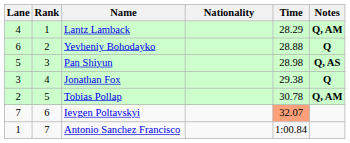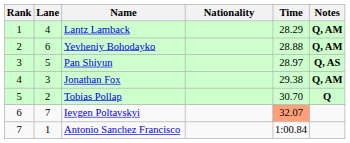 <table class="wikitable sortable" style="text-align:center">
 <tr>
+<th>Rank</th>
 <th>Lane</th>
-<th>Rank</th>
 <th style="width:180px">Name</th>
 <th style="width:125px">Nationality</th>
 <th>Time</th>
 <th>Notes</th>
 </tr>
 <tr style="background:#cfc;">
+<td>1</td>
 <td>4</td>
-<td>1</td>
 <td style="text-align:left;"><a href='#'>Lantz Lamback</a></td>
 <td style="text-align:left;"></td>
 <td>28.29</td>
 <td><strong>Q, AM</strong></td>
 </tr>
 <tr style="background:#cfc;">
+<td>2</td>
 <td>6</td>
-<td>2</td>
 <td style="text-align:left;"><a href='#'>Yevheniy Bohodayko</a></td>
 <td style="text-align:left;"></td>
 <td>28.88</td>
-<td><strong>Q</strong></td>
+<td><strong>Q, AM</strong></td>
+</tr>
+<tr style="background:#cfc;">
+<td>3</td>
+<td>5</td>
+<td style="text-align:left;"><a href='#'>Pan Shiyun</a></td>
+<td style="text-align:left;"></td>
+<td>28.97</td>
+<td><strong>Q, AS</strong></td>
+</tr>
+<tr style="background:#cfc;">
+<td>4</td>
+<td>3</td>
+<td style="text-align:left;"><a href='#'>Jonathan Fox</a></td>
+<td style="text-align:left;"></td>
+<td>29.38</td>
+<td><strong>Q, AM</strong></td>
 </tr>
 <tr style="background:#cfc;">
 <td>5</td>
-<td>3</td>
-<td style="text-align:left;"><a href='#'>Pan Shiyun</a></td>
+<td>2</td>
+<td style="text-align:left;"><a href='#'>Tobias Pollap</a></td>
 <td style="text-align:left;"></td>
-<td>28.98</td>
-<td><strong>Q, AS</strong></td>
-</tr>
-<tr style="background:#cfc;">
-<td>3</td>
-<td>4</td>
-<td style="text-align:left;"><a href='#'>Jonathan Fox</a></td>
-<td style="text-align:left;"></td>
-<td>29.38</td>
+<td>30.70</td>
 <td><strong>Q</strong></td>
 </tr>
-<tr style="background:#cfc;">
-<td>2</td>
-<td>5</td>
-<td style="text-align:left;"><a href='#'>Tobias Pollap</a></td>
-<td style="text-align:left;"></td>
-<td>30.78</td>
-<td><strong>Q, AM</strong></td>
-</tr>
 <tr>
+<td>6</td>
 <td>7</td>
-<td>6</td>
 <td style="text-align:left;"><a href='#'>Ievgen Poltavskyi</a></td>
 <td style="text-align:left;"></td>
 <td style="background: lightsalmon;">32.07</td>
 <td></td>
 </tr>
 <tr>
+<td>7</td>
 <td>1</td>
-<td>7</td>
 <td style="text-align:left;"><a href='#'>Antonio Sanchez Francisco</a></td>
 <td style="text-align:left;"></td>
 <td>1:00.84</td>
 <td></td>
 </tr>
 </table>
